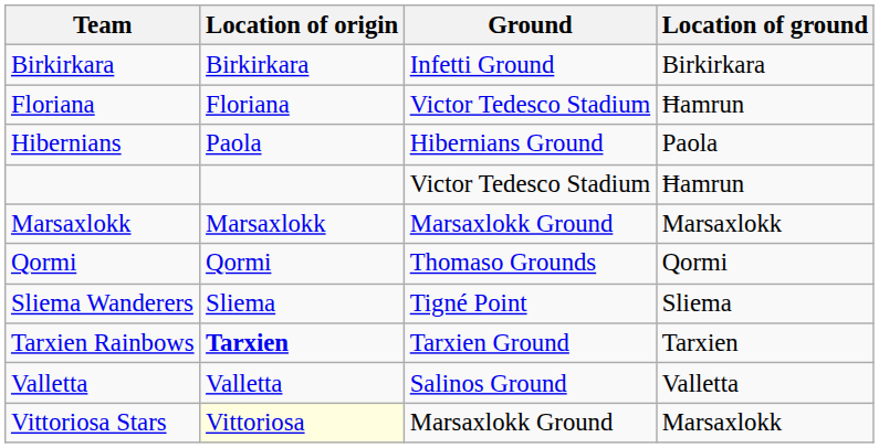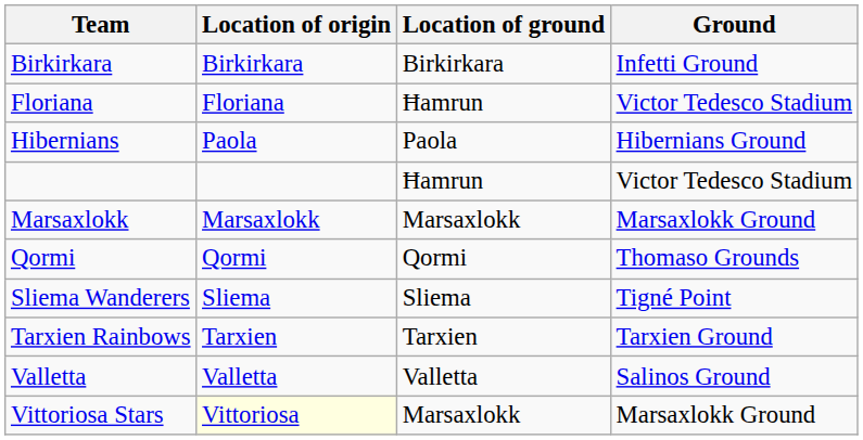 <table class="wikitable sortable">
 <tr>
 <th>Team</th>
 <th>Location of origin</th>
+<th>Location of ground</th>
 <th>Ground</th>
-<th>Location of ground</th>
 </tr>
 <tr>
 <td><a href='#'>Birkirkara</a></td>
 <td><a href='#'>Birkirkara</a></td>
+<td>Birkirkara</td>
 <td><a href='#'>Infetti Ground</a></td>
-<td>Birkirkara</td>
 </tr>
 <tr>
 <td><a href='#'>Floriana</a></td>
 <td><a href='#'>Floriana</a></td>
+<td>Ħamrun</td>
 <td><a href='#'>Victor Tedesco Stadium</a></td>
-<td>Ħamrun</td>
 </tr>
 <tr>
 <td><a href='#'>Hibernians</a></td>
 <td><a href='#'>Paola</a></td>
+<td>Paola</td>
 <td><a href='#'>Hibernians Ground</a></td>
-<td>Paola</td>
 </tr>
 <tr>
 <td></td>
 <td></td>
+<td>Ħamrun</td>
 <td>Victor Tedesco Stadium</td>
-<td>Ħamrun</td>
 </tr>
 <tr>
 <td><a href='#'>Marsaxlokk</a></td>
 <td><a href='#'>Marsaxlokk</a></td>
+<td>Marsaxlokk</td>
 <td><a href='#'>Marsaxlokk Ground</a></td>
-<td>Marsaxlokk</td>
 </tr>
 <tr>
 <td><a href='#'>Qormi</a></td>
 <td><a href='#'>Qormi</a></td>
+<td>Qormi</td>
 <td><a href='#'>Thomaso Grounds</a></td>
-<td>Qormi</td>
 </tr>
 <tr>
 <td><a href='#'>Sliema Wanderers</a></td>
 <td><a href='#'>Sliema</a></td>
+<td>Sliema</td>
 <td><a href='#'>Tigné Point</a></td>
-<td>Sliema</td>
 </tr>
 <tr>
 <td><a href='#'>Tarxien Rainbows</a></td>
-<td><strong><a href='#'>Tarxien</a></strong></td>
+<td><a href='#'>Tarxien</a></td>
+<td>Tarxien</td>
 <td><a href='#'>Tarxien Ground</a></td>
-<td>Tarxien</td>
 </tr>
 <tr>
 <td><a href='#'>Valletta</a></td>
 <td><a href='#'>Valletta</a></td>
+<td>Valletta</td>
 <td><a href='#'>Salinos Ground</a></td>
-<td>Valletta</td>
 </tr>
 <tr>
 <td><a href='#'>Vittoriosa Stars</a></td>
 <td style="background: lightyellow;"><a href='#'>Vittoriosa</a></td>
+<td>Marsaxlokk</td>
 <td>Marsaxlokk Ground</td>
-<td>Marsaxlokk</td>
 </tr>
 </table>
